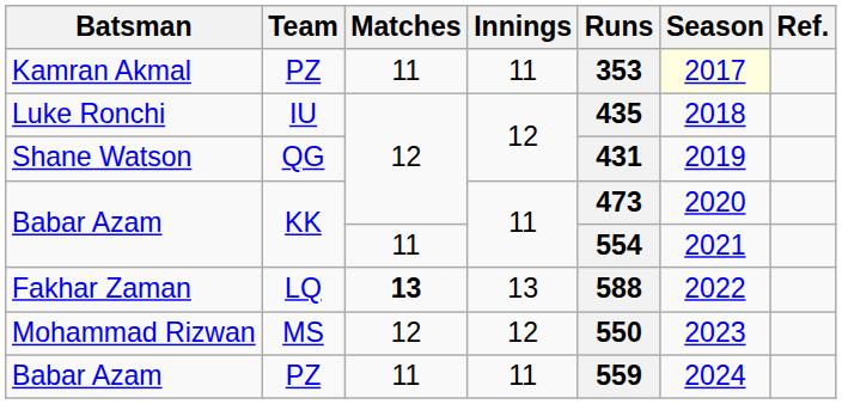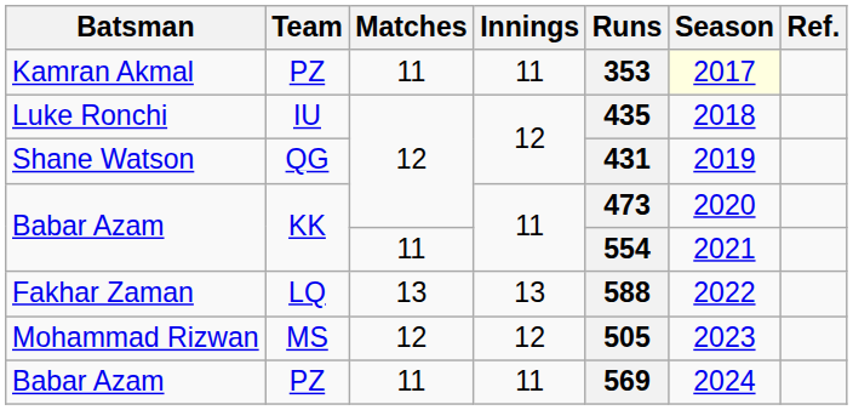 <table class="wikitable" style="text-align:center;">
 <tr>
 <th>Batsman</th>
 <th>Team</th>
 <th>Matches</th>
 <th>Innings</th>
 <th>Runs</th>
 <th>Season</th>
 <th>Ref.</th>
 </tr>
 <tr>
 <td style="text-align:left"><a href='#'>Kamran Akmal</a></td>
 <td><a href='#'>PZ</a></td>
 <td>11</td>
 <td>11</td>
 <th>353</th>
 <td style="background: lightyellow;"><a href='#'>2017</a></td>
 <td></td>
 </tr>
 <tr>
 <td style="text-align:left"><a href='#'>Luke Ronchi</a></td>
 <td><a href='#'>IU</a></td>
 <td rowspan="3">12</td>
 <td rowspan="2">12</td>
 <th>435</th>
 <td><a href='#'>2018</a></td>
 <td></td>
 </tr>
 <tr>
 <td style="text-align:left"><a href='#'>Shane Watson</a></td>
 <td><a href='#'>QG</a></td>
 <th>431</th>
 <td><a href='#'>2019</a></td>
 <td></td>
 </tr>
 <tr>
 <td style="text-align:left" rowspan="2"><a href='#'>Babar Azam</a></td>
 <td rowspan="2"><a href='#'>KK</a></td>
 <td rowspan="2">11</td>
 <th>473</th>
 <td><a href='#'>2020</a></td>
 <td></td>
 </tr>
 <tr>
 <td>11</td>
 <th>554</th>
 <td><a href='#'>2021</a></td>
 <td></td>
 </tr>
 <tr>
 <td style="text-align:left"><a href='#'>Fakhar Zaman</a></td>
 <td><a href='#'>LQ</a></td>
-<td><strong>13</strong></td>
+<td>13</td>
 <td>13</td>
 <th>588</th>
 <td><a href='#'>2022</a></td>
 <td></td>
 </tr>
 <tr>
 <td style="text-align:left"><a href='#'>Mohammad Rizwan</a></td>
 <td><a href='#'>MS</a></td>
 <td>12</td>
 <td>12</td>
-<th>550</th>
+<th>505</th>
 <td><a href='#'>2023</a></td>
 <td></td>
 </tr>
 <tr>
 <td style="text-align:left"><a href='#'>Babar Azam</a></td>
 <td><a href='#'>PZ</a></td>
 <td>11</td>
 <td>11</td>
-<th>559</th>
+<th>569</th>
 <td><a href='#'>2024</a></td>
 <td></td>
 </tr>
 </table>
